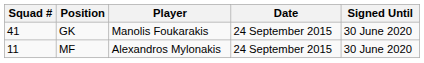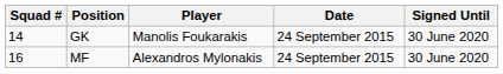 <table class="wikitable sortable" style="width:90%; text-align:center; font-size:95%; text-align:left;">
 <tr>
 <th><strong>Squad #</strong></th>
 <th><strong>Position</strong></th>
 <th><strong>Player</strong></th>
 <th><strong>Date</strong></th>
 <th><strong>Signed Until</strong></th>
 </tr>
 <tr>
-<td>41</td>
+<td>14</td>
 <td>GK</td>
 <td> Manolis Foukarakis</td>
 <td>24 September 2015</td>
 <td>30 June 2020</td>
 </tr>
 <tr>
-<td>11</td>
+<td>16</td>
 <td>MF</td>
 <td> Alexandros Mylonakis</td>
 <td>24 September 2015</td>
 <td>30 June 2020</td>
 </tr>
 </table>
